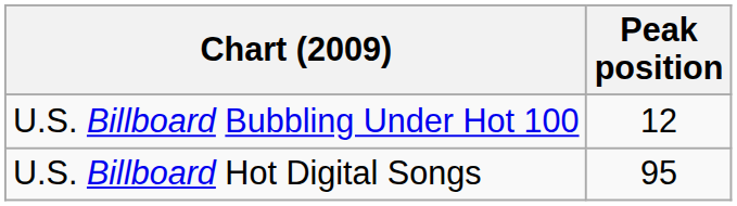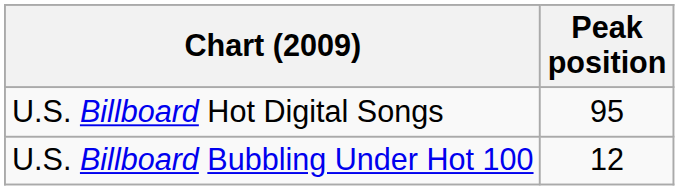 <table class="wikitable sortable">
 <tr>
 <th align="center">Chart (2009)</th>
 <th align="center">Peak<br>position</th>
 </tr>
 <tr>
+<td align="left">U.S. <em><a href='#'>Billboard</a></em> Hot Digital Songs</td>
+<td align="center">95</td>
+</tr>
+<tr>
 <td align="left">U.S. <em><a href='#'>Billboard</a></em> <a href='#'>Bubbling Under Hot 100</a></td>
 <td align="center">12</td>
 </tr>
-<tr>
-<td align="left">U.S. <em><a href='#'>Billboard</a></em> Hot Digital Songs</td>
-<td align="center">95</td>
-</tr>
 </table>
